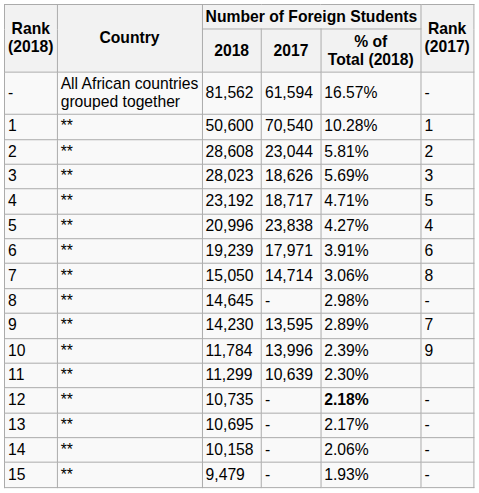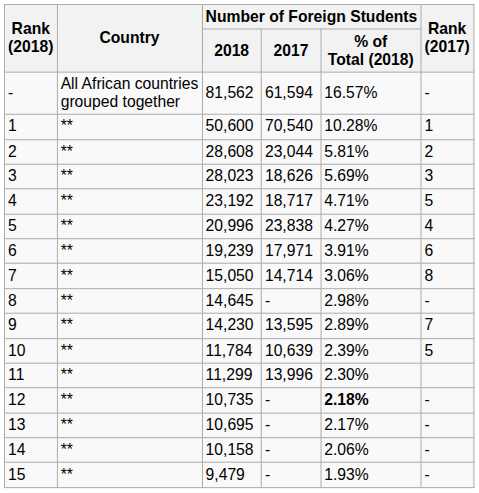 <table class="wikitable sortable">
 <tr>
 <th rowspan=2>Rank<br>(2018)</th>
 <th rowspan=2>Country</th>
 <th colspan=3>Number of Foreign Students</th>
 <th rowspan=2>Rank<br>(2017)</th>
 </tr>
 <tr>
 <th>2018</th>
 <th>2017</th>
 <th>% of<br>Total (2018)</th>
 </tr>
 <tr>
 <td>-</td>
 <td>All African countries<br>grouped together</td>
 <td>81,562</td>
 <td>61,594</td>
 <td>16.57%</td>
 <td>-</td>
 </tr>
 <tr>
 <td>1</td>
 <td> **</td>
 <td>50,600</td>
 <td>70,540</td>
 <td>10.28%</td>
 <td>1</td>
 </tr>
 <tr>
 <td>2</td>
 <td> **</td>
 <td>28,608</td>
 <td>23,044</td>
 <td>5.81%</td>
 <td>2</td>
 </tr>
 <tr>
 <td>3</td>
 <td> **</td>
 <td>28,023</td>
 <td>18,626</td>
 <td>5.69%</td>
 <td>3</td>
 </tr>
 <tr>
 <td>4</td>
 <td> **</td>
 <td>23,192</td>
 <td>18,717</td>
 <td>4.71%</td>
 <td>5</td>
 </tr>
 <tr>
 <td>5</td>
 <td> **</td>
 <td>20,996</td>
 <td>23,838</td>
 <td>4.27%</td>
 <td>4</td>
 </tr>
 <tr>
 <td>6</td>
 <td> **</td>
 <td>19,239</td>
 <td>17,971</td>
 <td>3.91%</td>
 <td>6</td>
 </tr>
 <tr>
 <td>7</td>
 <td> **</td>
 <td>15,050</td>
 <td>14,714</td>
 <td>3.06%</td>
 <td>8</td>
 </tr>
 <tr>
 <td>8</td>
 <td> **</td>
 <td>14,645</td>
 <td>-</td>
 <td>2.98%</td>
 <td>-</td>
 </tr>
 <tr>
 <td>9</td>
 <td> **</td>
 <td>14,230</td>
 <td>13,595</td>
 <td>2.89%</td>
 <td>7</td>
 </tr>
 <tr>
 <td>10</td>
 <td> **</td>
 <td>11,784</td>
-<td>13,996</td>
+<td>10,639</td>
 <td>2.39%</td>
-<td>9</td>
+<td>5</td>
 </tr>
 <tr>
 <td>11</td>
 <td> **</td>
 <td>11,299</td>
-<td>10,639</td>
+<td>13,996</td>
 <td>2.30%</td>
 <td></td>
 </tr>
 <tr>
 <td>12</td>
 <td> **</td>
 <td>10,735</td>
 <td>-</td>
 <td><strong>2.18%</strong></td>
 <td>-</td>
 </tr>
 <tr>
 <td>13</td>
 <td> **</td>
 <td>10,695</td>
 <td>-</td>
 <td>2.17%</td>
 <td>-</td>
 </tr>
 <tr>
 <td>14</td>
 <td> **</td>
 <td>10,158</td>
 <td>-</td>
 <td>2.06%</td>
 <td>-</td>
 </tr>
 <tr>
 <td>15</td>
 <td> **</td>
 <td>9,479</td>
 <td>-</td>
 <td>1.93%</td>
 <td>-</td>
 </tr>
 </table>
